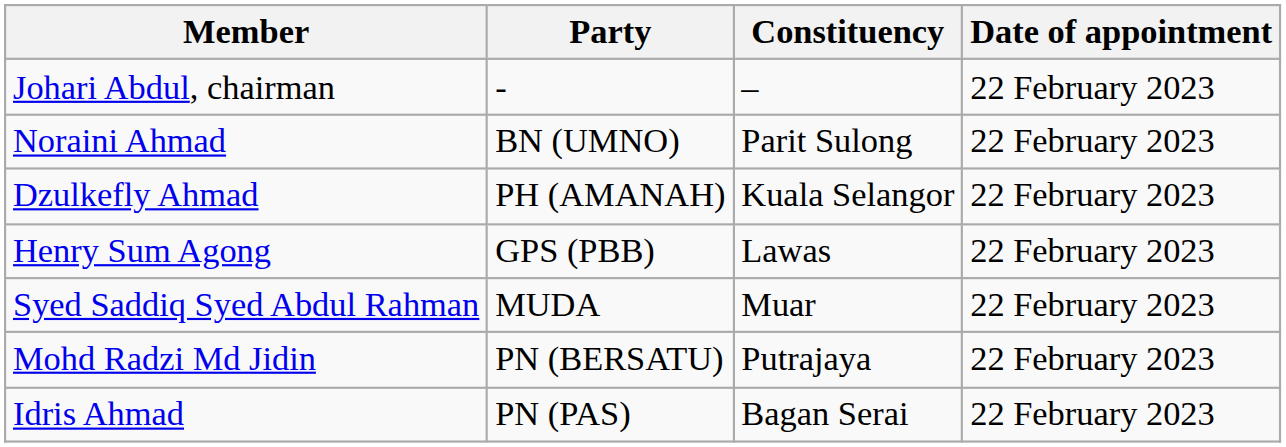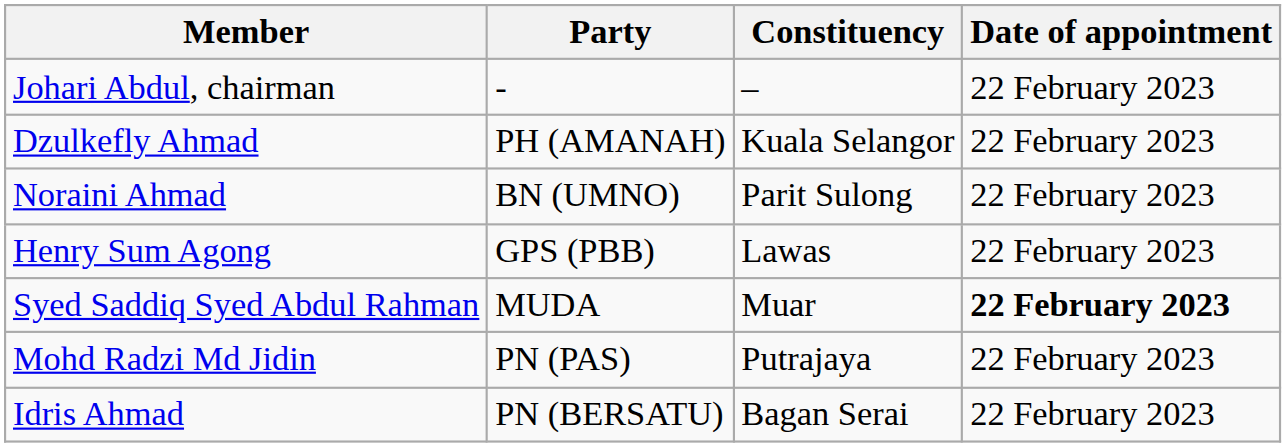 <table class="wikitable">
 <tr>
 <th>Member</th>
 <th>Party</th>
 <th>Constituency</th>
 <th>Date of appointment</th>
 </tr>
 <tr>
 <td><a href='#'>Johari Abdul</a>, chairman</td>
 <td>-</td>
 <td>–</td>
 <td>22 February 2023</td>
 </tr>
 <tr>
+<td><a href='#'>Dzulkefly Ahmad</a></td>
+<td>PH (AMANAH)</td>
+<td>Kuala Selangor</td>
+<td>22 February 2023</td>
+</tr>
+<tr>
 <td><a href='#'>Noraini Ahmad</a></td>
 <td>BN (UMNO)</td>
 <td>Parit Sulong</td>
-<td>22 February 2023</td>
-</tr>
-<tr>
-<td><a href='#'>Dzulkefly Ahmad</a></td>
-<td>PH (AMANAH)</td>
-<td>Kuala Selangor</td>
 <td>22 February 2023</td>
 </tr>
 <tr>
 <td><a href='#'>Henry Sum Agong</a></td>
 <td>GPS (PBB)</td>
 <td>Lawas</td>
 <td>22 February 2023</td>
 </tr>
 <tr>
 <td><a href='#'>Syed Saddiq Syed Abdul Rahman</a></td>
 <td>MUDA</td>
 <td>Muar</td>
-<td>22 February 2023</td>
+<td><strong>22 February 2023</strong></td>
 </tr>
 <tr>
 <td><a href='#'>Mohd Radzi Md Jidin</a></td>
-<td>PN (BERSATU)</td>
+<td>PN (PAS)</td>
 <td>Putrajaya</td>
 <td>22 February 2023</td>
 </tr>
 <tr>
 <td><a href='#'>Idris Ahmad</a></td>
-<td>PN (PAS)</td>
+<td>PN (BERSATU)</td>
 <td>Bagan Serai</td>
 <td>22 February 2023</td>
 </tr>
 </table>
